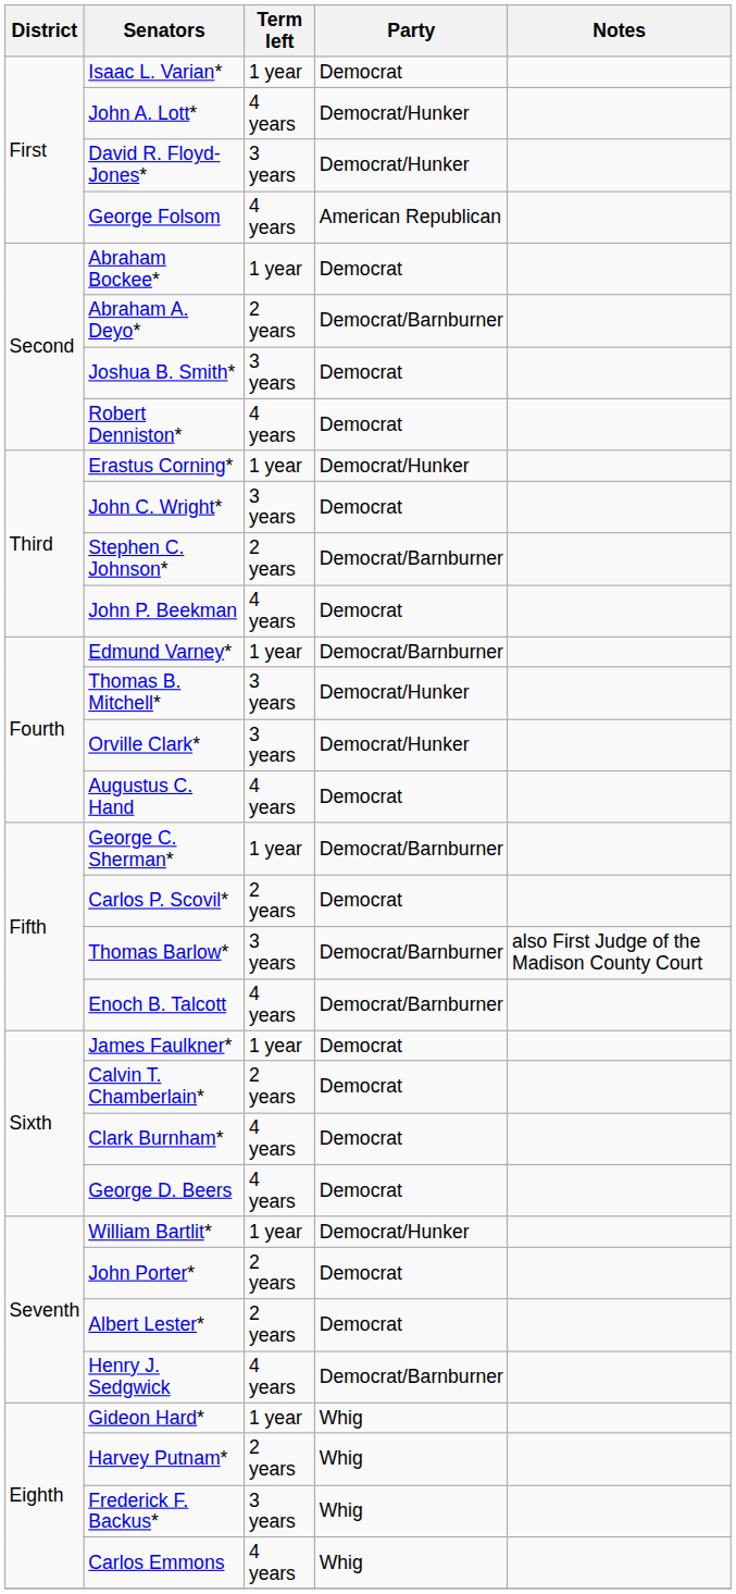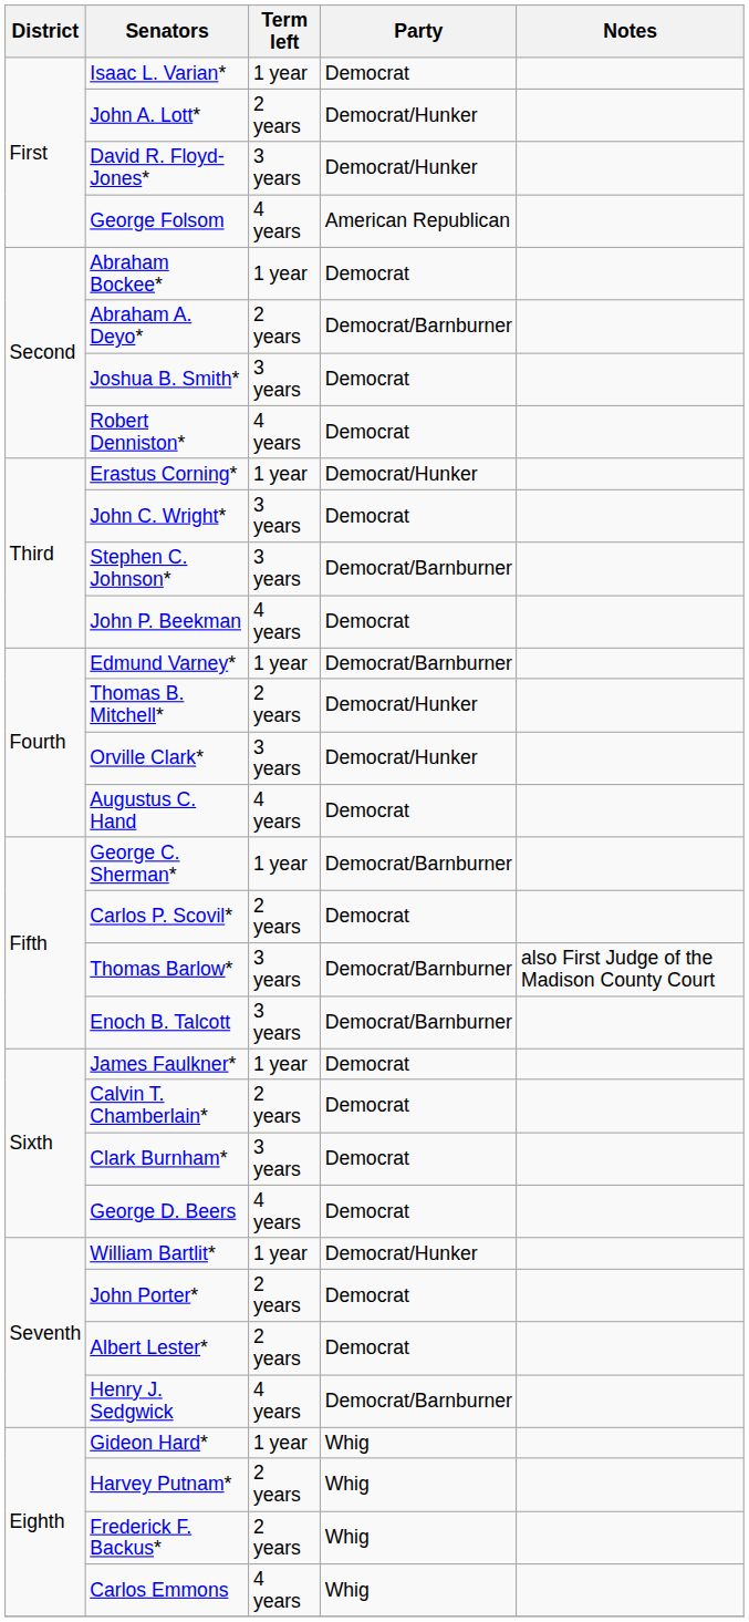 <table class=wikitable>
 <tr>
 <th>District</th>
 <th>Senators</th>
 <th>Term left</th>
 <th>Party</th>
 <th>Notes</th>
 </tr>
 <tr>
 <td rowspan="4">First</td>
 <td><a href='#'>Isaac L. Varian</a>*</td>
 <td>1 year</td>
 <td>Democrat</td>
 <td></td>
 </tr>
 <tr>
 <td><a href='#'>John A. Lott</a>*</td>
-<td>4 years</td>
+<td>2 years</td>
 <td>Democrat/Hunker</td>
 <td></td>
 </tr>
 <tr>
 <td><a href='#'>David R. Floyd-Jones</a>*</td>
 <td>3 years</td>
 <td>Democrat/Hunker</td>
 <td></td>
 </tr>
 <tr>
 <td><a href='#'>George Folsom</a></td>
 <td>4 years</td>
 <td>American Republican</td>
 <td></td>
 </tr>
 <tr>
 <td rowspan="4">Second</td>
 <td><a href='#'>Abraham Bockee</a>*</td>
 <td>1 year</td>
 <td>Democrat</td>
 <td></td>
 </tr>
 <tr>
 <td><a href='#'>Abraham A. Deyo</a>*</td>
 <td>2 years</td>
 <td>Democrat/Barnburner</td>
 <td></td>
 </tr>
 <tr>
 <td><a href='#'>Joshua B. Smith</a>*</td>
 <td>3 years</td>
 <td>Democrat</td>
 <td></td>
 </tr>
 <tr>
 <td><a href='#'>Robert Denniston</a>*</td>
 <td>4 years</td>
 <td>Democrat</td>
 <td></td>
 </tr>
 <tr>
 <td rowspan="4">Third</td>
 <td><a href='#'>Erastus Corning</a>*</td>
 <td>1 year</td>
 <td>Democrat/Hunker</td>
 <td></td>
 </tr>
 <tr>
 <td><a href='#'>John C. Wright</a>*</td>
 <td>3 years</td>
 <td>Democrat</td>
 <td></td>
 </tr>
 <tr>
 <td><a href='#'>Stephen C. Johnson</a>*</td>
-<td>2 years</td>
+<td>3 years</td>
 <td>Democrat/Barnburner</td>
 <td></td>
 </tr>
 <tr>
 <td><a href='#'>John P. Beekman</a></td>
 <td>4 years</td>
 <td>Democrat</td>
 <td></td>
 </tr>
 <tr>
 <td rowspan="4">Fourth</td>
 <td><a href='#'>Edmund Varney</a>*</td>
 <td>1 year</td>
 <td>Democrat/Barnburner</td>
 <td></td>
 </tr>
 <tr>
 <td><a href='#'>Thomas B. Mitchell</a>*</td>
-<td>3 years</td>
+<td>2 years</td>
 <td>Democrat/Hunker</td>
 <td></td>
 </tr>
 <tr>
 <td><a href='#'>Orville Clark</a>*</td>
 <td>3 years</td>
 <td>Democrat/Hunker</td>
 <td></td>
 </tr>
 <tr>
 <td><a href='#'>Augustus C. Hand</a></td>
 <td>4 years</td>
 <td>Democrat</td>
 <td></td>
 </tr>
 <tr>
 <td rowspan="4">Fifth</td>
 <td><a href='#'>George C. Sherman</a>*</td>
 <td>1 year</td>
 <td>Democrat/Barnburner</td>
 <td></td>
 </tr>
 <tr>
 <td><a href='#'>Carlos P. Scovil</a>*</td>
 <td>2 years</td>
 <td>Democrat</td>
 <td></td>
 </tr>
 <tr>
 <td><a href='#'>Thomas Barlow</a>*</td>
 <td>3 years</td>
 <td>Democrat/Barnburner</td>
 <td>also First Judge of the Madison County Court</td>
 </tr>
 <tr>
 <td><a href='#'>Enoch B. Talcott</a></td>
-<td>4 years</td>
+<td>3 years</td>
 <td>Democrat/Barnburner</td>
 <td></td>
 </tr>
 <tr>
 <td rowspan="4">Sixth</td>
 <td><a href='#'>James Faulkner</a>*</td>
 <td>1 year</td>
 <td>Democrat</td>
 <td></td>
 </tr>
 <tr>
 <td><a href='#'>Calvin T. Chamberlain</a>*</td>
 <td>2 years</td>
 <td>Democrat</td>
 <td></td>
 </tr>
 <tr>
 <td><a href='#'>Clark Burnham</a>*</td>
-<td>4 years</td>
+<td>3 years</td>
 <td>Democrat</td>
 <td></td>
 </tr>
 <tr>
 <td><a href='#'>George D. Beers</a></td>
 <td>4 years</td>
 <td>Democrat</td>
 <td></td>
 </tr>
 <tr>
 <td rowspan="4">Seventh</td>
 <td><a href='#'>William Bartlit</a>*</td>
 <td>1 year</td>
 <td>Democrat/Hunker</td>
 <td></td>
 </tr>
 <tr>
 <td><a href='#'>John Porter</a>*</td>
 <td>2 years</td>
 <td>Democrat</td>
 <td></td>
 </tr>
 <tr>
 <td><a href='#'>Albert Lester</a>*</td>
 <td>2 years</td>
 <td>Democrat</td>
 <td></td>
 </tr>
 <tr>
 <td><a href='#'>Henry J. Sedgwick</a></td>
 <td>4 years</td>
 <td>Democrat/Barnburner</td>
 <td></td>
 </tr>
 <tr>
 <td rowspan="4">Eighth</td>
 <td><a href='#'>Gideon Hard</a>*</td>
 <td>1 year</td>
 <td>Whig</td>
 <td></td>
 </tr>
 <tr>
 <td><a href='#'>Harvey Putnam</a>*</td>
 <td>2 years</td>
 <td>Whig</td>
 <td></td>
 </tr>
 <tr>
 <td><a href='#'>Frederick F. Backus</a>*</td>
-<td>3 years</td>
+<td>2 years</td>
 <td>Whig</td>
 <td></td>
 </tr>
 <tr>
 <td><a href='#'>Carlos Emmons</a></td>
 <td>4 years</td>
 <td>Whig</td>
 <td></td>
 </tr>
 <tr>
 </tr>
 </table>
